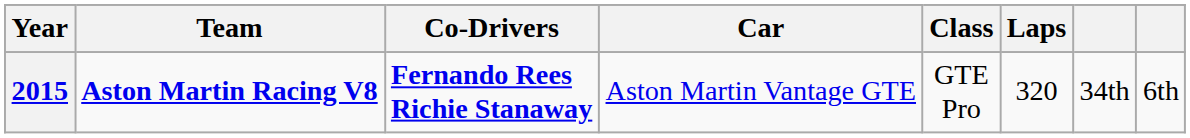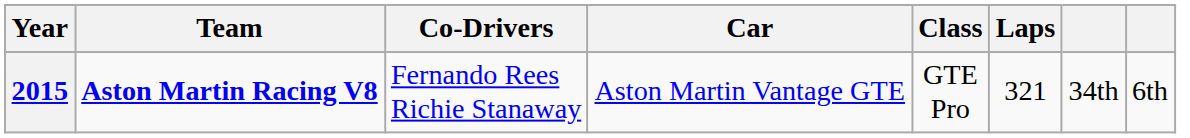 <table class="wikitable" style="text-align:center; font-size:90%">
 <tr>
 <th>Year</th>
 <th>Team</th>
 <th>Co-Drivers</th>
 <th>Car</th>
 <th>Class</th>
 <th>Laps</th>
 <th></th>
 <th></th>
 </tr>
 <tr>
 <th><a href='#'>2015</a></th>
 <td align="left" nowrap><strong> <a href='#'>Aston Martin Racing V8</a></strong></td>
-<td align="left" nowrap><strong> <a href='#'>Fernando Rees</a><br> <a href='#'>Richie Stanaway</a></strong></td>
+<td align="left" nowrap> <a href='#'>Fernando Rees</a><br> <a href='#'>Richie Stanaway</a></td>
 <td align="left" nowrap><a href='#'>Aston Martin Vantage GTE</a></td>
 <td>GTE<br>Pro</td>
-<td>320</td>
+<td>321</td>
 <td>34th</td>
 <td>6th</td>
 </tr>
 </table>
